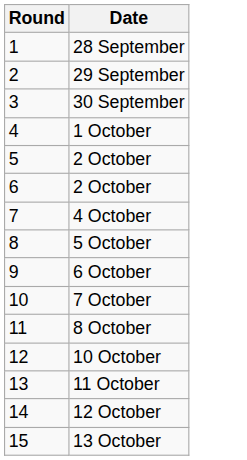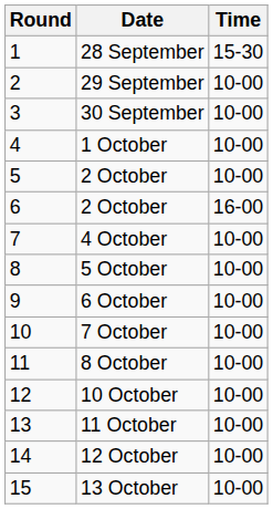 <table class="wikitable">
 <tr>
 <th>Round</th>
 <th>Date</th>
+<th>Time</th>
 </tr>
 <tr>
 <td>1</td>
 <td>28 September</td>
+<td>15-30</td>
 </tr>
 <tr>
 <td>2</td>
 <td>29 September</td>
+<td>10-00</td>
 </tr>
 <tr>
 <td>3</td>
 <td>30 September</td>
+<td>10-00</td>
 </tr>
 <tr>
 <td>4</td>
 <td>1 October</td>
+<td>10-00</td>
 </tr>
 <tr>
 <td>5</td>
 <td>2 October</td>
+<td>10-00</td>
 </tr>
 <tr>
 <td>6</td>
 <td>2 October</td>
+<td>16-00</td>
 </tr>
 <tr>
 <td>7</td>
 <td>4 October</td>
+<td>10-00</td>
 </tr>
 <tr>
 <td>8</td>
 <td>5 October</td>
+<td>10-00</td>
 </tr>
 <tr>
 <td>9</td>
 <td>6 October</td>
+<td>10-00</td>
 </tr>
 <tr>
 <td>10</td>
 <td>7 October</td>
+<td>10-00</td>
 </tr>
 <tr>
 <td>11</td>
 <td>8 October</td>
+<td>10-00</td>
 </tr>
 <tr>
 <td>12</td>
 <td>10 October</td>
+<td>10-00</td>
 </tr>
 <tr>
 <td>13</td>
 <td>11 October</td>
+<td>10-00</td>
 </tr>
 <tr>
 <td>14</td>
 <td>12 October</td>
+<td>10-00</td>
 </tr>
 <tr>
 <td>15</td>
 <td>13 October</td>
+<td>10-00</td>
 </tr>
 </table>
